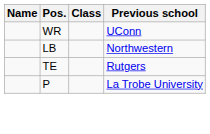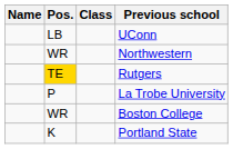 <table class="wikitable sortable">
 <tr>
 <th>Name</th>
 <th>Pos.</th>
 <th>Class</th>
 <th>Previous school</th>
 </tr>
 <tr>
 <td></td>
-<td>WR</td>
+<td>LB</td>
 <td></td>
 <td><a href='#'>UConn</a></td>
 </tr>
 <tr>
 <td></td>
-<td>LB</td>
+<td>WR</td>
 <td></td>
 <td><a href='#'>Northwestern</a></td>
 </tr>
 <tr>
 <td></td>
-<td>TE</td>
+<td style="background: gold;">TE</td>
 <td></td>
 <td><a href='#'>Rutgers</a></td>
 </tr>
 <tr>
 <td></td>
 <td>P</td>
 <td></td>
 <td><a href='#'>La Trobe University</a></td>
 </tr>
+<tr>
+<td></td>
+<td>WR</td>
+<td></td>
+<td><a href='#'>Boston College</a></td>
+</tr>
+<tr>
+<td></td>
+<td>K</td>
+<td></td>
+<td><a href='#'>Portland State</a></td>
+</tr>
 </table>
